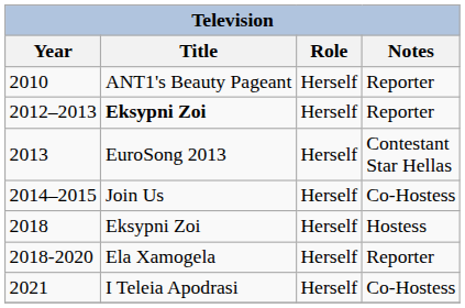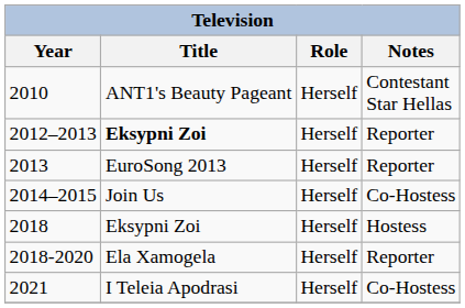 <table class="wikitable">
 <tr>
 <th colspan="4" style="background: LightSteelBlue;">Television</th>
 </tr>
 <tr style="background:#ccc; text-align:center;">
 <th>Year</th>
 <th>Title</th>
 <th>Role</th>
 <th>Notes</th>
 </tr>
 <tr>
 <td>2010</td>
 <td>ANT1's Beauty Pageant</td>
 <td>Herself</td>
-<td>Reporter</td>
+<td>Contestant<br>Star Hellas<br></td>
 </tr>
 <tr>
 <td>2012–2013</td>
 <td><strong>Eksypni Zoi</strong></td>
 <td>Herself</td>
 <td>Reporter</td>
 </tr>
 <tr>
 <td>2013</td>
 <td>EuroSong 2013</td>
 <td>Herself</td>
-<td>Contestant<br>Star Hellas<br></td>
+<td>Reporter</td>
 </tr>
 <tr>
 <td>2014–2015</td>
 <td>Join Us</td>
 <td>Herself</td>
 <td>Co-Hostess</td>
 </tr>
 <tr>
 <td>2018</td>
 <td>Eksypni Zoi</td>
 <td>Herself</td>
 <td>Hostess</td>
 </tr>
 <tr>
 <td>2018-2020</td>
 <td>Ela Xamogela</td>
 <td>Herself</td>
 <td>Reporter</td>
 </tr>
 <tr>
 <td>2021</td>
 <td>I Teleia Apodrasi</td>
 <td>Herself</td>
 <td>Co-Hostess</td>
 </tr>
 <tr>
 </tr>
 </table>
